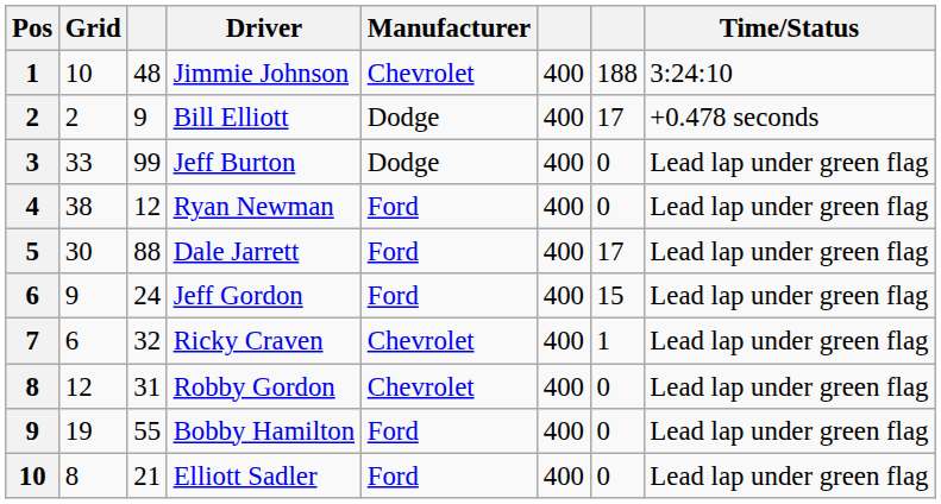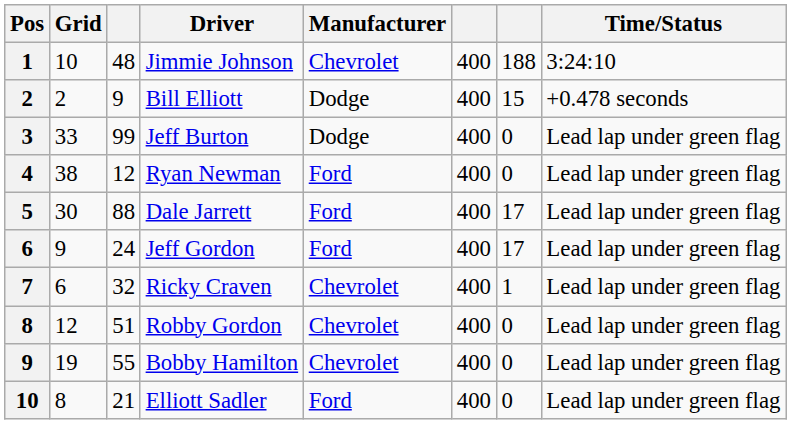 <table class="wikitable" style="font-size:95%">
 <tr>
 <th>Pos</th>
 <th>Grid</th>
 <th></th>
 <th>Driver</th>
 <th>Manufacturer</th>
 <th></th>
 <th></th>
 <th>Time/Status</th>
 </tr>
 <tr>
 <th>1</th>
 <td>10</td>
 <td>48</td>
 <td><a href='#'>Jimmie Johnson</a></td>
 <td><a href='#'>Chevrolet</a></td>
 <td>400</td>
 <td>188</td>
 <td>3:24:10</td>
 </tr>
 <tr>
 <th>2</th>
 <td>2</td>
 <td>9</td>
 <td><a href='#'>Bill Elliott</a></td>
 <td>Dodge</td>
 <td>400</td>
-<td>17</td>
+<td>15</td>
 <td>+0.478 seconds</td>
 </tr>
 <tr>
 <th>3</th>
 <td>33</td>
 <td>99</td>
 <td><a href='#'>Jeff Burton</a></td>
 <td>Dodge</td>
 <td>400</td>
 <td>0</td>
 <td>Lead lap under green flag</td>
 </tr>
 <tr>
 <th>4</th>
 <td>38</td>
 <td>12</td>
 <td><a href='#'>Ryan Newman</a></td>
 <td><a href='#'>Ford</a></td>
 <td>400</td>
 <td>0</td>
 <td>Lead lap under green flag</td>
 </tr>
 <tr>
 <th>5</th>
 <td>30</td>
 <td>88</td>
 <td><a href='#'>Dale Jarrett</a></td>
 <td><a href='#'>Ford</a></td>
 <td>400</td>
 <td>17</td>
 <td>Lead lap under green flag</td>
 </tr>
 <tr>
 <th>6</th>
 <td>9</td>
 <td>24</td>
 <td><a href='#'>Jeff Gordon</a></td>
 <td><a href='#'>Ford</a></td>
 <td>400</td>
-<td>15</td>
+<td>17</td>
 <td>Lead lap under green flag</td>
 </tr>
 <tr>
 <th>7</th>
 <td>6</td>
 <td>32</td>
 <td><a href='#'>Ricky Craven</a></td>
 <td><a href='#'>Chevrolet</a></td>
 <td>400</td>
 <td>1</td>
 <td>Lead lap under green flag</td>
 </tr>
 <tr>
 <th>8</th>
 <td>12</td>
-<td>31</td>
+<td>51</td>
 <td><a href='#'>Robby Gordon</a></td>
 <td><a href='#'>Chevrolet</a></td>
 <td>400</td>
 <td>0</td>
 <td>Lead lap under green flag</td>
 </tr>
 <tr>
 <th>9</th>
 <td>19</td>
 <td>55</td>
 <td><a href='#'>Bobby Hamilton</a></td>
-<td><a href='#'>Ford</a></td>
+<td><a href='#'>Chevrolet</a></td>
 <td>400</td>
 <td>0</td>
 <td>Lead lap under green flag</td>
 </tr>
 <tr>
 <th>10</th>
 <td>8</td>
 <td>21</td>
 <td><a href='#'>Elliott Sadler</a></td>
 <td><a href='#'>Ford</a></td>
 <td>400</td>
 <td>0</td>
 <td>Lead lap under green flag</td>
 </tr>
 </table>
